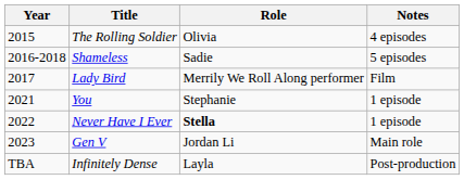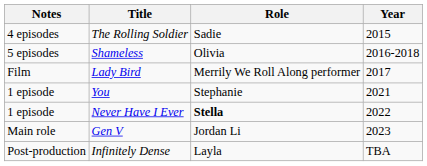 <table class="wikitable sortable">
 <tr>
-<th>Year</th>
+<th class="unsortable">Notes</th>
 <th>Title</th>
 <th>Role</th>
-<th class="unsortable">Notes</th>
+<th>Year</th>
 </tr>
 <tr>
+<td>4 episodes</td>
+<td><em>The Rolling Soldier</em></td>
+<td>Sadie</td>
 <td>2015</td>
-<td><em>The Rolling Soldier</em></td>
-<td>Olivia</td>
-<td>4 episodes</td>
 </tr>
 <tr>
+<td>5 episodes</td>
+<td><em><a href='#'> Shameless</a></em></td>
+<td>Olivia</td>
 <td>2016-2018</td>
-<td><em><a href='#'> Shameless</a></em></td>
-<td>Sadie</td>
-<td>5 episodes</td>
 </tr>
 <tr>
-<td>2017</td>
+<td>Film</td>
 <td><em><a href='#'>Lady Bird</a></em></td>
 <td>Merrily We Roll Along performer</td>
-<td>Film</td>
+<td>2017</td>
 </tr>
 <tr>
-<td>2021</td>
+<td>1 episode</td>
 <td><em><a href='#'>You</a></em></td>
 <td>Stephanie</td>
-<td>1 episode</td>
+<td>2021</td>
 </tr>
 <tr>
-<td>2022</td>
+<td>1 episode</td>
 <td><em><a href='#'>Never Have I Ever</a></em></td>
 <td><strong>Stella</strong></td>
-<td>1 episode</td>
+<td>2022</td>
 </tr>
 <tr>
-<td>2023</td>
+<td>Main role</td>
 <td><em><a href='#'>Gen V</a></em></td>
 <td>Jordan Li</td>
-<td>Main role</td>
+<td>2023</td>
 </tr>
 <tr>
-<td>TBA</td>
+<td>Post-production</td>
 <td><em>Infinitely Dense</em></td>
 <td>Layla</td>
-<td>Post-production</td>
+<td>TBA</td>
 </tr>
 </table>
